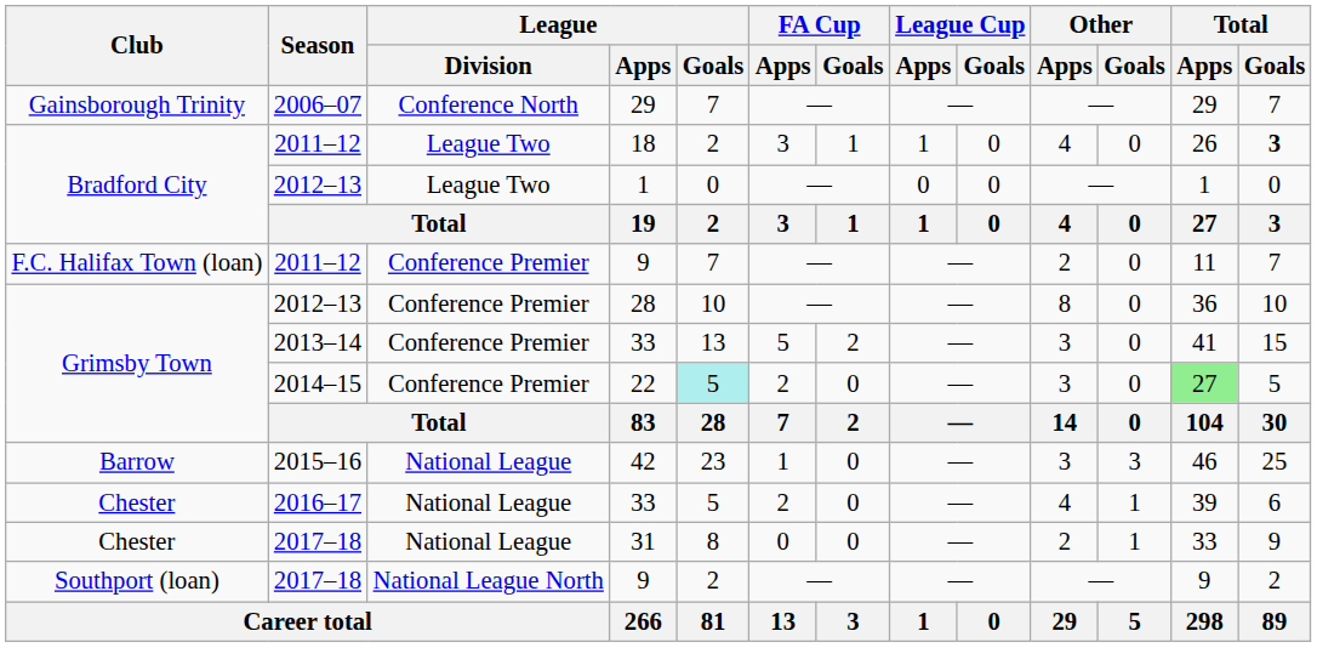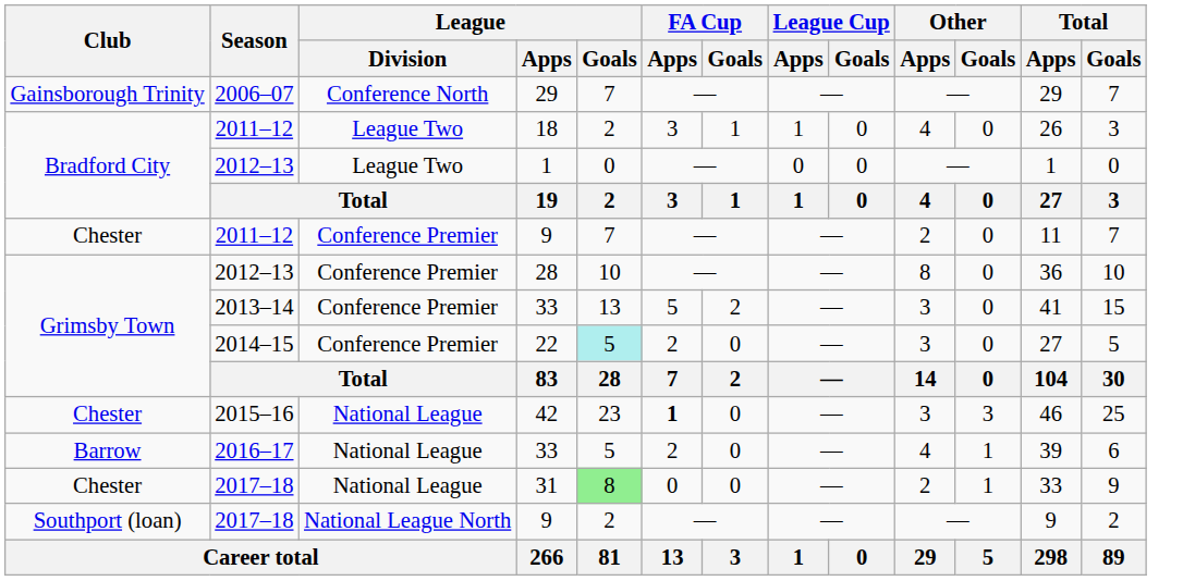 <table class=wikitable style="text-align: center">
 <tr>
 <th rowspan=2>Club</th>
 <th rowspan=2>Season</th>
 <th colspan=3>League</th>
 <th colspan=2><a href='#'>FA Cup</a></th>
 <th colspan=2><a href='#'>League Cup</a></th>
 <th colspan=2>Other</th>
 <th colspan=2>Total</th>
 </tr>
 <tr>
 <th>Division</th>
 <th>Apps</th>
 <th>Goals</th>
 <th>Apps</th>
 <th>Goals</th>
 <th>Apps</th>
 <th>Goals</th>
 <th>Apps</th>
 <th>Goals</th>
 <th>Apps</th>
 <th>Goals</th>
 </tr>
 <tr>
 <td><a href='#'>Gainsborough Trinity</a></td>
 <td><a href='#'>2006–07</a></td>
 <td><a href='#'>Conference North</a></td>
 <td>29</td>
 <td>7</td>
 <td colspan=2>—</td>
 <td colspan=2>—</td>
 <td colspan=2>—</td>
 <td>29</td>
 <td>7</td>
 </tr>
 <tr>
 <td rowspan=3><a href='#'>Bradford City</a></td>
 <td><a href='#'>2011–12</a></td>
 <td><a href='#'>League Two</a></td>
 <td>18</td>
 <td>2</td>
 <td>3</td>
 <td>1</td>
 <td>1</td>
 <td>0</td>
 <td>4</td>
 <td>0</td>
 <td>26</td>
-<td><strong>3</strong></td>
+<td>3</td>
 </tr>
 <tr>
 <td><a href='#'>2012–13</a></td>
 <td>League Two</td>
 <td>1</td>
 <td>0</td>
 <td colspan=2>—</td>
 <td>0</td>
 <td>0</td>
 <td colspan=2>—</td>
 <td>1</td>
 <td>0</td>
 </tr>
 <tr>
 <th colspan=2>Total</th>
 <th>19</th>
 <th>2</th>
 <th>3</th>
 <th>1</th>
 <th>1</th>
 <th>0</th>
 <th>4</th>
 <th>0</th>
 <th>27</th>
 <th>3</th>
 </tr>
 <tr>
-<td><a href='#'>F.C. Halifax Town</a> (loan)</td>
+<td>Chester</td>
 <td><a href='#'>2011–12</a></td>
 <td><a href='#'>Conference Premier</a></td>
 <td>9</td>
 <td>7</td>
 <td colspan=2>—</td>
 <td colspan=2>—</td>
 <td>2</td>
 <td>0</td>
 <td>11</td>
 <td>7</td>
 </tr>
 <tr>
 <td rowspan=4><a href='#'>Grimsby Town</a></td>
 <td>2012–13</td>
 <td>Conference Premier</td>
 <td>28</td>
 <td>10</td>
 <td colspan=2>—</td>
 <td colspan=2>—</td>
 <td>8</td>
 <td>0</td>
 <td>36</td>
 <td>10</td>
 </tr>
 <tr>
 <td>2013–14</td>
 <td>Conference Premier</td>
 <td>33</td>
 <td>13</td>
 <td>5</td>
 <td>2</td>
 <td colspan=2>—</td>
 <td>3</td>
 <td>0</td>
 <td>41</td>
 <td>15</td>
 </tr>
 <tr>
 <td>2014–15</td>
 <td>Conference Premier</td>
 <td>22</td>
 <td style="background: paleturquoise;">5</td>
 <td>2</td>
 <td>0</td>
 <td colspan=2>—</td>
 <td>3</td>
 <td>0</td>
-<td style="background: lightgreen;">27</td>
+<td>27</td>
 <td>5</td>
 </tr>
 <tr>
 <th colspan=2>Total</th>
 <th>83</th>
 <th>28</th>
 <th>7</th>
 <th>2</th>
 <th colspan=2>—</th>
 <th>14</th>
 <th>0</th>
 <th>104</th>
 <th>30</th>
 </tr>
 <tr>
-<td><a href='#'>Barrow</a></td>
+<td><a href='#'>Chester</a></td>
 <td>2015–16</td>
 <td><a href='#'>National League</a></td>
 <td>42</td>
 <td>23</td>
-<td>1</td>
+<td><strong>1</strong></td>
 <td>0</td>
 <td colspan=2>—</td>
 <td>3</td>
 <td>3</td>
 <td>46</td>
 <td>25</td>
 </tr>
 <tr>
-<td><a href='#'>Chester</a></td>
+<td><a href='#'>Barrow</a></td>
 <td><a href='#'>2016–17</a></td>
 <td>National League</td>
 <td>33</td>
 <td>5</td>
 <td>2</td>
 <td>0</td>
 <td colspan=2>—</td>
 <td>4</td>
 <td>1</td>
 <td>39</td>
 <td>6</td>
 </tr>
 <tr>
 <td>Chester</td>
 <td><a href='#'>2017–18</a></td>
 <td>National League</td>
 <td>31</td>
-<td>8</td>
+<td style="background: lightgreen;">8</td>
 <td>0</td>
 <td>0</td>
 <td colspan=2>—</td>
 <td>2</td>
 <td>1</td>
 <td>33</td>
 <td>9</td>
 </tr>
 <tr>
 <td><a href='#'>Southport</a> (loan)</td>
 <td><a href='#'>2017–18</a></td>
 <td><a href='#'>National League North</a></td>
 <td>9</td>
 <td>2</td>
 <td colspan=2>—</td>
 <td colspan=2>—</td>
 <td colspan=2>—</td>
 <td>9</td>
 <td>2</td>
 </tr>
 <tr>
 <th colspan=3>Career total</th>
 <th>266</th>
 <th>81</th>
 <th>13</th>
 <th>3</th>
 <th>1</th>
 <th>0</th>
 <th>29</th>
 <th>5</th>
 <th>298</th>
 <th>89</th>
 </tr>
 </table>
